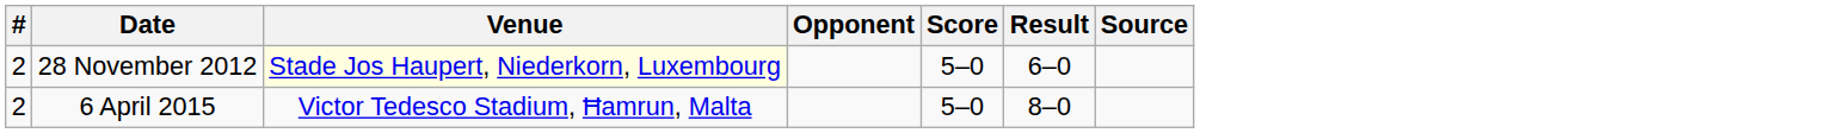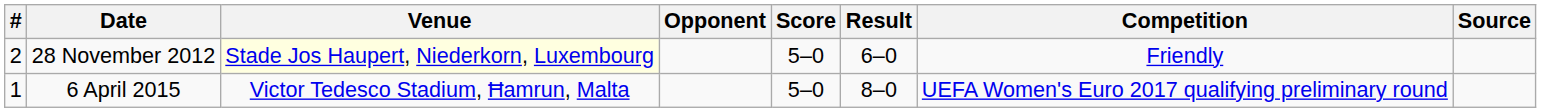 <table class="wikitable" style="text-align:center;">
 <tr>
 <th>#</th>
 <th>Date</th>
 <th>Venue</th>
 <th>Opponent</th>
 <th>Score</th>
 <th>Result</th>
+<th>Competition</th>
 <th>Source</th>
 </tr>
 <tr>
 <td>2</td>
 <td>28 November 2012</td>
 <td style="background: lightyellow;"><a href='#'>Stade Jos Haupert</a>, <a href='#'>Niederkorn</a>, <a href='#'>Luxembourg</a></td>
 <td></td>
 <td>5–0</td>
 <td>6–0</td>
+<td><a href='#'>Friendly</a></td>
 <td></td>
 </tr>
 <tr>
-<td>2</td>
+<td>1</td>
 <td>6 April 2015</td>
 <td><a href='#'>Victor Tedesco Stadium</a>, <a href='#'>Ħamrun</a>, <a href='#'>Malta</a></td>
 <td></td>
 <td>5–0</td>
 <td>8–0</td>
+<td><a href='#'>UEFA Women's Euro 2017 qualifying preliminary round</a></td>
 <td></td>
 </tr>
 </table>
